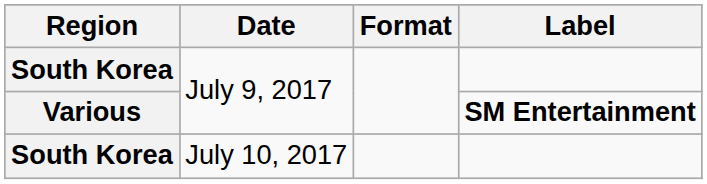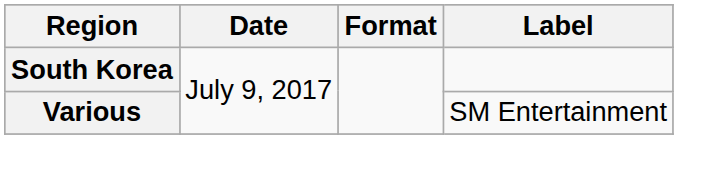 <table class="wikitable plainrowheaders">
 <tr>
 <th>Region</th>
 <th>Date</th>
 <th>Format</th>
 <th>Label</th>
 </tr>
 <tr>
 <th scope="row">South Korea</th>
 <td rowspan="2">July 9, 2017</td>
 <td rowspan="2"></td>
 <td></td>
 </tr>
 <tr>
 <th scope="row">Various</th>
-<td><strong>SM Entertainment</strong></td>
-</tr>
-<tr>
-<th scope="row">South Korea</th>
-<td>July 10, 2017</td>
-<td></td>
-<td></td>
+<td>SM Entertainment</td>
 </tr>
 </table>
